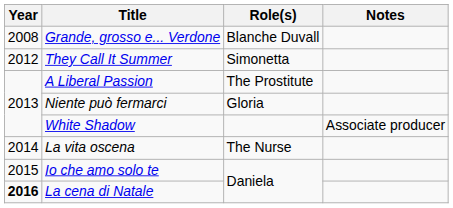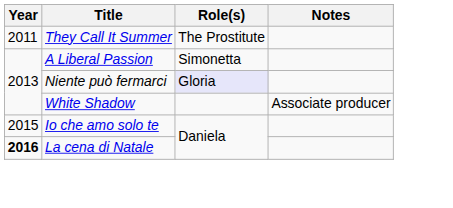 <table class="wikitable plainrowheaders sortable">
 <tr>
 <th scope="col">Year</th>
 <th scope="col">Title</th>
 <th scope="col">Role(s)</th>
 <th scope="col" class="unsortable">Notes</th>
 </tr>
 <tr>
-<td>2008</td>
-<td><em><a href='#'>Grande, grosso e... Verdone</a></em></td>
-<td>Blanche Duvall</td>
-<td></td>
-</tr>
-<tr>
-<td>2012</td>
+<td>2011</td>
 <td><em><a href='#'>They Call It Summer</a></em></td>
-<td>Simonetta</td>
+<td>The Prostitute</td>
 <td></td>
 </tr>
 <tr>
 <td rowspan="3">2013</td>
 <td><em><a href='#'>A Liberal Passion</a></em></td>
-<td>The Prostitute</td>
+<td>Simonetta</td>
 <td></td>
 </tr>
 <tr>
 <td><em>Niente può fermarci</em></td>
-<td>Gloria</td>
+<td style="background: lavender;">Gloria</td>
 <td></td>
 </tr>
 <tr>
 <td><em><a href='#'>White Shadow</a></em></td>
 <td></td>
 <td>Associate producer</td>
-</tr>
-<tr>
-<td>2014</td>
-<td><em>La vita oscena</em></td>
-<td>The Nurse</td>
-<td></td>
 </tr>
 <tr>
 <td>2015</td>
 <td><em><a href='#'>Io che amo solo te</a></em></td>
 <td rowspan="2">Daniela</td>
 <td></td>
 </tr>
 <tr>
 <td><strong>2016</strong></td>
 <td><em><a href='#'>La cena di Natale</a></em></td>
 <td></td>
 </tr>
 </table>
